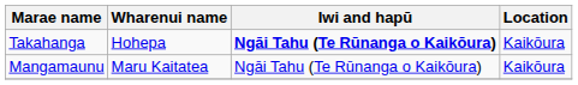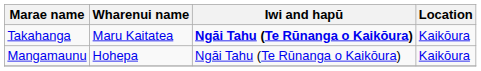 <table class="wikitable sortable">
 <tr>
 <th>Marae name</th>
 <th>Wharenui name</th>
 <th>Iwi and hapū</th>
 <th>Location</th>
 </tr>
 <tr>
 <td><a href='#'>Takahanga</a></td>
-<td><a href='#'>Hohepa</a></td>
+<td><a href='#'>Maru Kaitatea</a></td>
 <td><strong><a href='#'>Ngāi Tahu</a> (<a href='#'>Te Rūnanga o Kaikōura</a>)</strong></td>
 <td><a href='#'>Kaikōura</a></td>
 </tr>
 <tr>
 <td><a href='#'>Mangamaunu</a></td>
-<td><a href='#'>Maru Kaitatea</a></td>
+<td><a href='#'>Hohepa</a></td>
 <td><a href='#'>Ngāi Tahu</a> (<a href='#'>Te Rūnanga o Kaikōura</a>)</td>
 <td><a href='#'>Kaikōura</a></td>
 </tr>
 <tr>
 </tr>
 </table>
